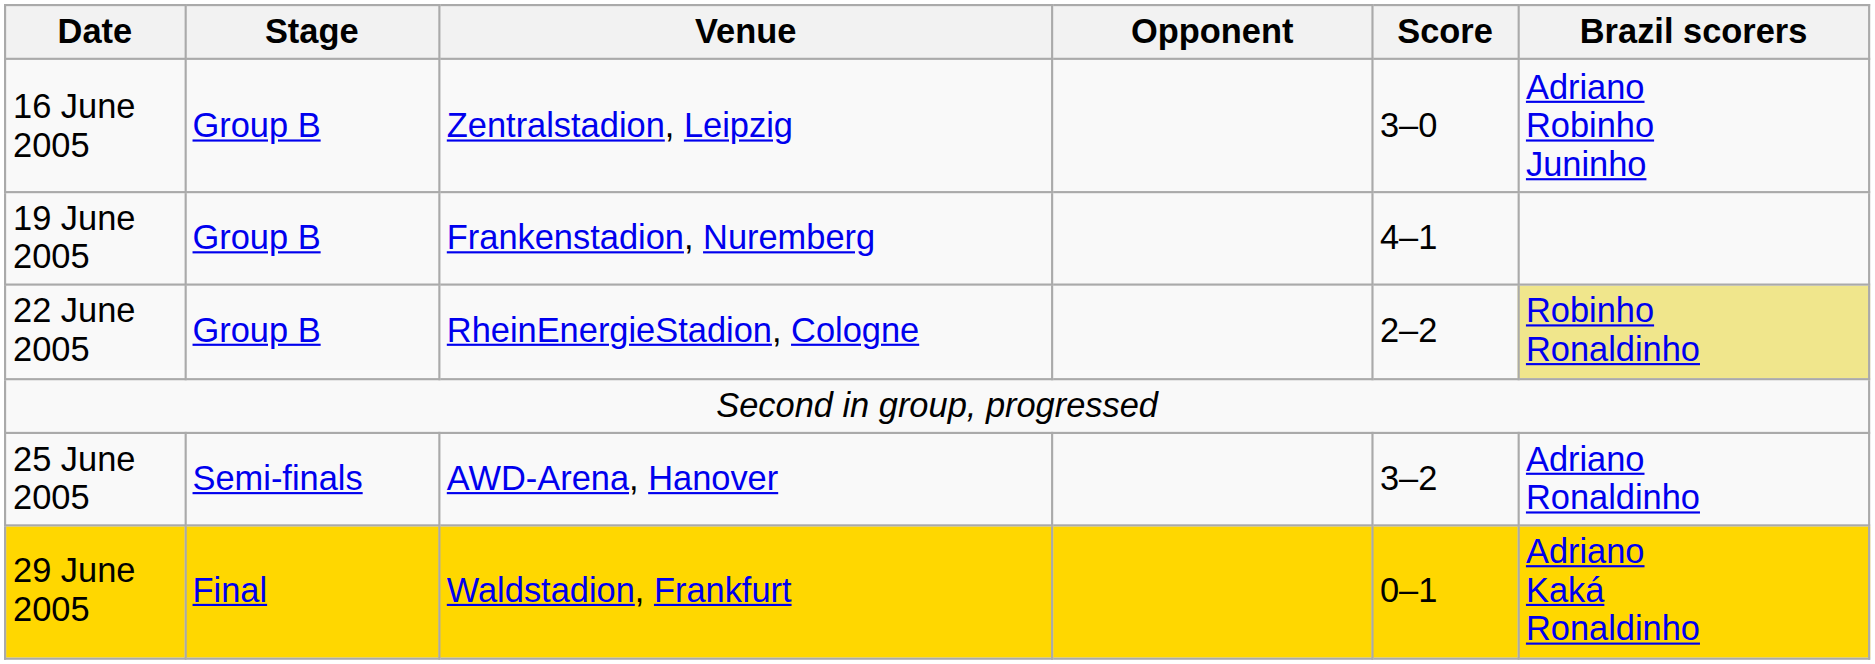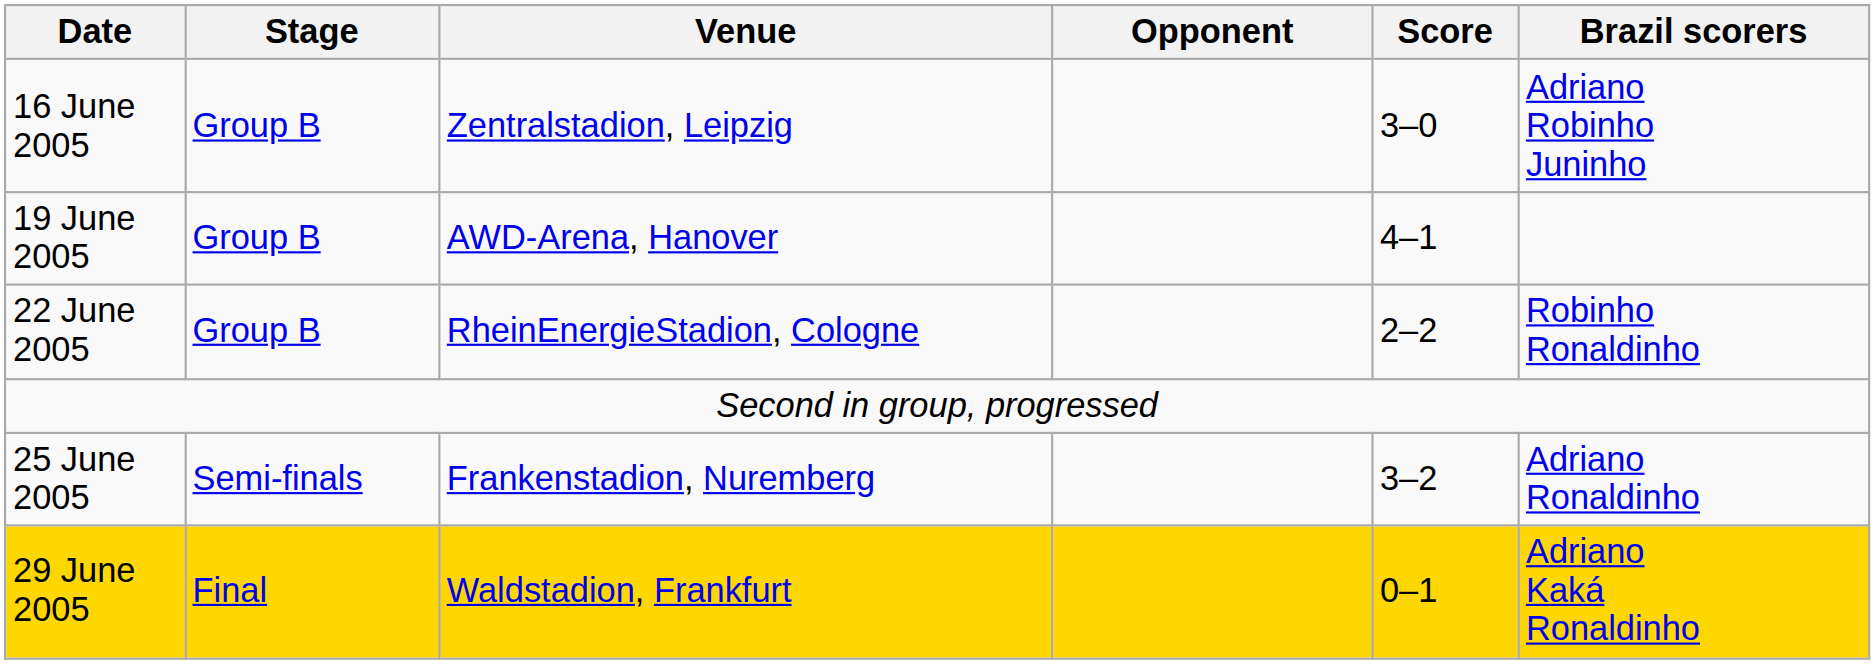 <table class="wikitable">
 <tr>
 <th width=100px>Date</th>
 <th width=150px>Stage</th>
 <th width=350px>Venue</th>
 <th width=180px>Opponent</th>
 <th width=70px>Score</th>
 <th width=200px>Brazil scorers</th>
 </tr>
 <tr>
 <td>16 June 2005</td>
 <td><a href='#'>Group B</a></td>
 <td><a href='#'>Zentralstadion</a>, <a href='#'>Leipzig</a></td>
 <td></td>
 <td>3–0</td>
 <td><a href='#'>Adriano</a>  <br> <a href='#'>Robinho</a>  <br> <a href='#'>Juninho</a> </td>
 </tr>
 <tr>
 <td>19 June 2005</td>
 <td><a href='#'>Group B</a></td>
-<td><a href='#'>Frankenstadion</a>, <a href='#'>Nuremberg</a></td>
+<td><a href='#'>AWD-Arena</a>, <a href='#'>Hanover</a></td>
 <td></td>
 <td>4–1</td>
 <td></td>
 </tr>
 <tr>
 <td>22 June 2005</td>
 <td><a href='#'>Group B</a></td>
 <td><a href='#'>RheinEnergieStadion</a>, <a href='#'>Cologne</a></td>
 <td></td>
 <td>2–2</td>
-<td style="background: khaki;"><a href='#'>Robinho</a>  <br> <a href='#'>Ronaldinho</a> </td>
+<td><a href='#'>Robinho</a>  <br> <a href='#'>Ronaldinho</a> </td>
 </tr>
 <tr>
 <td colspan="6" style="text-align:center;"><em>Second in group, progressed</em></td>
 </tr>
 <tr>
 <td>25 June 2005</td>
 <td><a href='#'>Semi-finals</a></td>
-<td><a href='#'>AWD-Arena</a>, <a href='#'>Hanover</a></td>
+<td><a href='#'>Frankenstadion</a>, <a href='#'>Nuremberg</a></td>
 <td></td>
 <td>3–2</td>
 <td><a href='#'>Adriano</a>  <br> <a href='#'>Ronaldinho</a> </td>
 </tr>
 <tr style="background:gold;">
 <td>29 June 2005</td>
 <td><a href='#'>Final</a></td>
 <td><a href='#'>Waldstadion</a>, <a href='#'>Frankfurt</a></td>
 <td></td>
 <td>0–1</td>
 <td><a href='#'>Adriano</a>  <br> <a href='#'>Kaká</a>  <br> <a href='#'>Ronaldinho</a> </td>
 </tr>
 </table>
